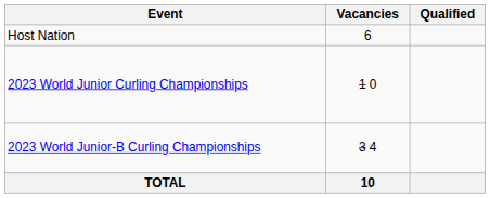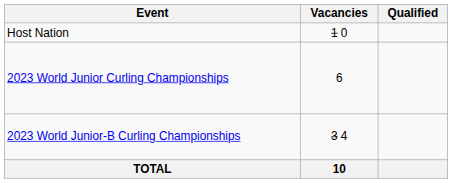 <table class="wikitable" style="width:600px">
 <tr>
 <th>Event</th>
 <th>Vacancies</th>
 <th>Qualified</th>
 </tr>
 <tr>
 <td>Host Nation</td>
-<td align=center>6</td>
+<td align=center><s>1</s> 0</td>
 <td><s></s></td>
 </tr>
 <tr>
 <td><a href='#'>2023 World Junior Curling Championships</a></td>
-<td align=center><s>1</s> 0</td>
+<td align=center>6</td>
 <td><br><br><br><br><br></td>
 </tr>
 <tr>
 <td><a href='#'>2023 World Junior-B Curling Championships</a></td>
 <td align=center><s>3</s> 4</td>
 <td><br><br><br></td>
 </tr>
 <tr>
 <th>TOTAL</th>
 <th>10</th>
 <th></th>
 </tr>
 </table>
